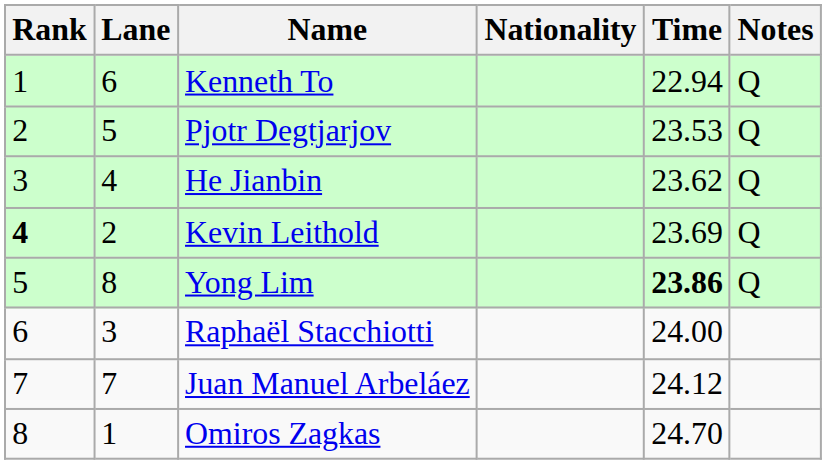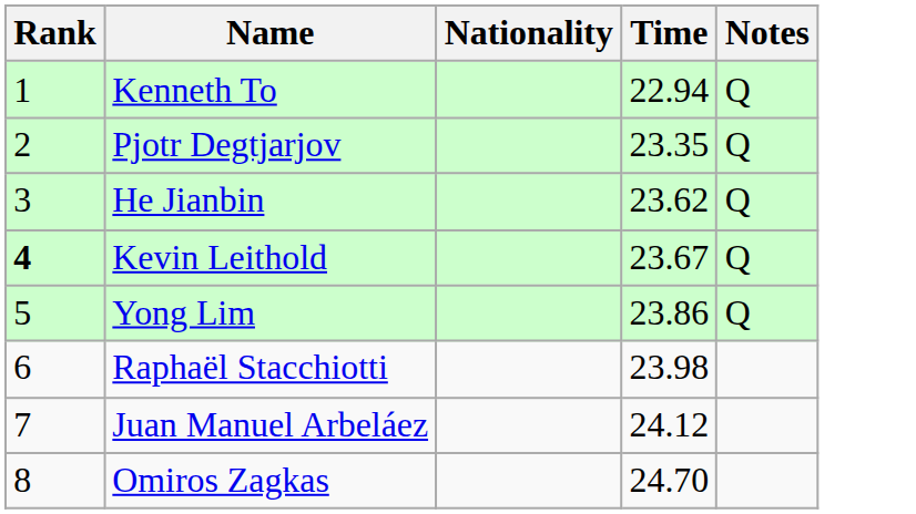 <table class="wikitable">
 <tr>
 <th>Rank</th>
-<th>Lane</th>
 <th>Name</th>
 <th>Nationality</th>
 <th>Time</th>
 <th>Notes</th>
 </tr>
 <tr bgcolor=ccffcc>
 <td>1</td>
-<td>6</td>
 <td><a href='#'>Kenneth To</a></td>
 <td></td>
 <td>22.94</td>
 <td>Q</td>
 </tr>
 <tr bgcolor=ccffcc>
 <td>2</td>
-<td>5</td>
 <td><a href='#'>Pjotr Degtjarjov</a></td>
 <td></td>
-<td>23.53</td>
+<td>23.35</td>
 <td>Q</td>
 </tr>
 <tr bgcolor=ccffcc>
 <td>3</td>
-<td>4</td>
 <td><a href='#'>He Jianbin</a></td>
 <td></td>
 <td>23.62</td>
 <td>Q</td>
 </tr>
 <tr bgcolor=ccffcc>
 <td><strong>4</strong></td>
-<td>2</td>
 <td><a href='#'>Kevin Leithold</a></td>
 <td></td>
-<td>23.69</td>
+<td>23.67</td>
 <td>Q</td>
 </tr>
 <tr bgcolor=ccffcc>
 <td>5</td>
-<td>8</td>
 <td><a href='#'>Yong Lim</a></td>
 <td></td>
-<td><strong>23.86</strong></td>
+<td>23.86</td>
 <td>Q</td>
 </tr>
 <tr>
 <td>6</td>
-<td>3</td>
 <td><a href='#'>Raphaël Stacchiotti</a></td>
 <td></td>
-<td>24.00</td>
+<td>23.98</td>
 <td></td>
 </tr>
 <tr>
-<td>7</td>
 <td>7</td>
 <td><a href='#'>Juan Manuel Arbeláez</a></td>
 <td></td>
 <td>24.12</td>
 <td></td>
 </tr>
 <tr>
 <td>8</td>
-<td>1</td>
 <td><a href='#'>Omiros Zagkas</a></td>
 <td></td>
 <td>24.70</td>
 <td></td>
 </tr>
 </table>
